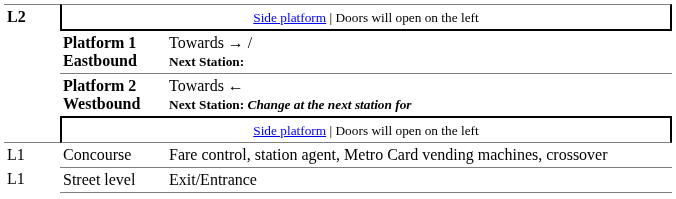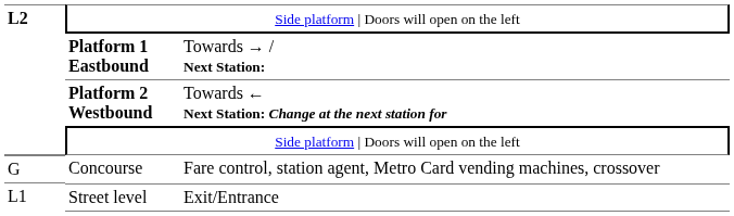 <table table border=0 cellspacing=0 cellpadding=3>
 <tr>
 <td style="border-top:solid 1px grey;border-bottom:solid 1px grey;" width=50 rowspan=4 valign=top><strong>L2</strong></td>
 <td style="border-top:solid 1px grey;border-right:solid 2px black;border-left:solid 2px black;border-bottom:solid 2px black;text-align:center;" colspan=2><small><a href='#'>Side platform</a> | Doors will open on the left </small></td>
 </tr>
 <tr>
 <td style="border-bottom:solid 1px grey;" width=100><span><strong>Platform 1</strong><br><strong>Eastbound</strong></span></td>
 <td style="border-bottom:solid 1px grey;" width=500>Towards →  / <br><small><strong>Next Station:</strong> </small></td>
 </tr>
 <tr>
 <td><span><strong>Platform 2</strong><br><strong>Westbound</strong></span></td>
 <td><span></span>Towards ← <br><small><strong>Next Station:</strong> </small> <small><strong><em>Change at the next station for <strong><em></small></td>
 </tr>
 <tr>
 <td style="border-top:solid 2px black;border-right:solid 2px black;border-left:solid 2px black;border-bottom:solid 1px grey;text-align:center;" colspan=2><small><a href='#'>Side platform</a> | Doors will open on the left </small></td>
 </tr>
 <tr>
-<td valign=top></strong>L1<strong></td>
+<td style="border-bottom:solid 1px grey;border-top:solid 1px grey;" width=50 valign=top></strong>G<strong></td>
 <td valign=top>Concourse</td>
 <td valign=top>Fare control, station agent, Metro Card vending machines, crossover</td>
 </tr>
 <tr>
 <td valign=top></strong>L1<strong></td>
 <td style="border-top:solid 1px grey;border-bottom:solid 1px grey;" width=100 valign=top>Street level</td>
 <td style="border-top:solid 1px grey;border-bottom:solid 1px grey;" width=500 valign=top>Exit/Entrance</td>
 </tr>
 </table>
